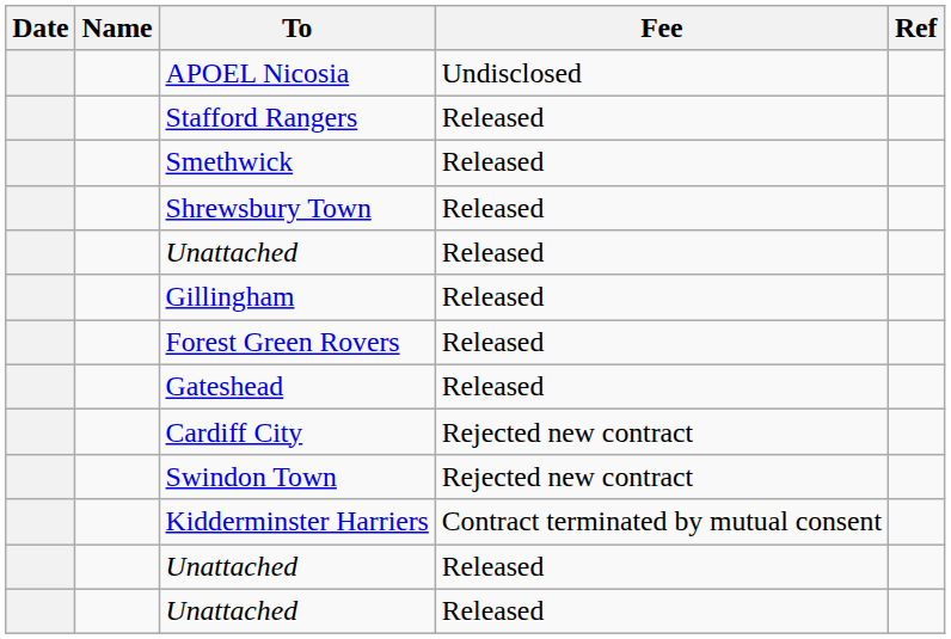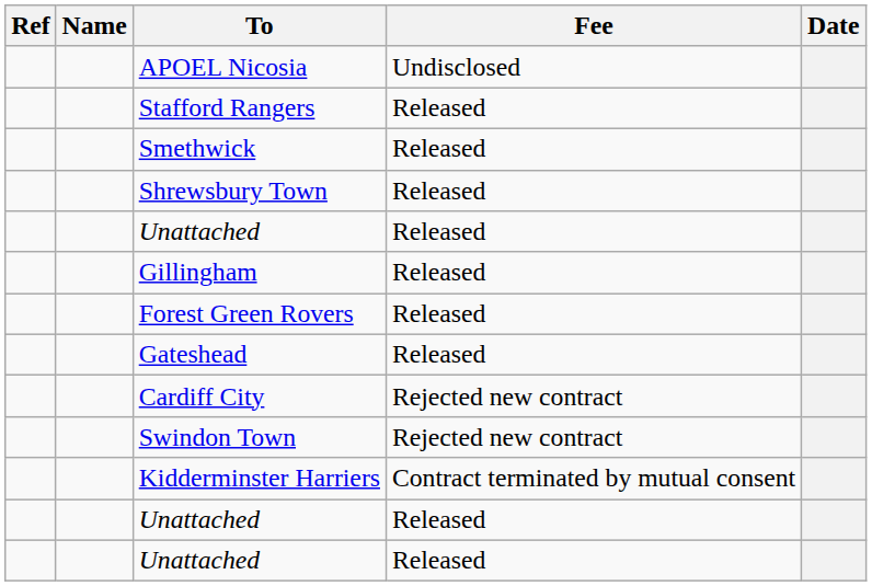 <table class="wikitable sortable plainrowheaders">
 <tr>
-<th scope=col>Date</th>
+<th scope=col class=unsortable>Ref</th>
 <th scope=col>Name</th>
 <th scope=col>To</th>
 <th scope=col>Fee</th>
-<th scope=col class=unsortable>Ref</th>
+<th scope=col>Date</th>
 </tr>
 <tr>
-<th scope=row></th>
+<td style="text-align:center;"></td>
 <td></td>
 <td><a href='#'>APOEL Nicosia</a></td>
 <td>Undisclosed</td>
-<td style="text-align:center;"></td>
+<th scope=row></th>
 </tr>
 <tr>
-<th scope=row></th>
+<td style="text-align:center;"></td>
 <td></td>
 <td><a href='#'>Stafford Rangers</a></td>
 <td>Released</td>
-<td style="text-align:center;"></td>
+<th scope=row></th>
 </tr>
 <tr>
-<th scope=row></th>
+<td style="text-align:center;"></td>
 <td></td>
 <td><a href='#'>Smethwick</a></td>
 <td>Released</td>
-<td style="text-align:center;"></td>
+<th scope=row></th>
 </tr>
 <tr>
-<th scope=row></th>
+<td style="text-align:center;"></td>
 <td></td>
 <td><a href='#'>Shrewsbury Town</a></td>
 <td>Released</td>
-<td style="text-align:center;"></td>
+<th scope=row></th>
 </tr>
 <tr>
-<th scope=row></th>
+<td style="text-align:center;"></td>
 <td></td>
 <td><em>Unattached</em></td>
 <td>Released</td>
-<td style="text-align:center;"></td>
+<th scope=row></th>
 </tr>
 <tr>
-<th scope=row></th>
+<td style="text-align:center;"></td>
 <td></td>
 <td><a href='#'>Gillingham</a></td>
 <td>Released</td>
-<td style="text-align:center;"></td>
+<th scope=row></th>
 </tr>
 <tr>
-<th scope=row></th>
+<td style="text-align:center;"></td>
 <td></td>
 <td><a href='#'>Forest Green Rovers</a></td>
 <td>Released</td>
-<td style="text-align:center;"></td>
+<th scope=row></th>
 </tr>
 <tr>
-<th scope=row></th>
+<td style="text-align:center;"></td>
 <td></td>
 <td><a href='#'>Gateshead</a></td>
 <td>Released</td>
-<td style="text-align:center;"></td>
+<th scope=row></th>
 </tr>
 <tr>
-<th scope=row></th>
+<td style="text-align:center;"></td>
 <td></td>
 <td><a href='#'>Cardiff City</a></td>
 <td>Rejected new contract</td>
-<td style="text-align:center;"></td>
+<th scope=row></th>
 </tr>
 <tr>
-<th scope=row></th>
+<td style="text-align:center;"></td>
 <td></td>
 <td><a href='#'>Swindon Town</a></td>
 <td>Rejected new contract</td>
-<td style="text-align:center;"></td>
+<th scope=row></th>
 </tr>
 <tr>
-<th scope=row></th>
+<td style="text-align:center;"></td>
 <td></td>
 <td><a href='#'>Kidderminster Harriers</a></td>
 <td>Contract terminated by mutual consent</td>
-<td style="text-align:center;"></td>
+<th scope=row></th>
 </tr>
 <tr>
-<th scope=row></th>
+<td style="text-align:center;"></td>
 <td></td>
 <td><em>Unattached</em></td>
 <td>Released</td>
-<td style="text-align:center;"></td>
+<th scope=row></th>
 </tr>
 <tr>
-<th scope=row></th>
+<td style="text-align:center;"></td>
 <td></td>
 <td><em>Unattached</em></td>
 <td>Released</td>
-<td style="text-align:center;"></td>
+<th scope=row></th>
 </tr>
 </table>
